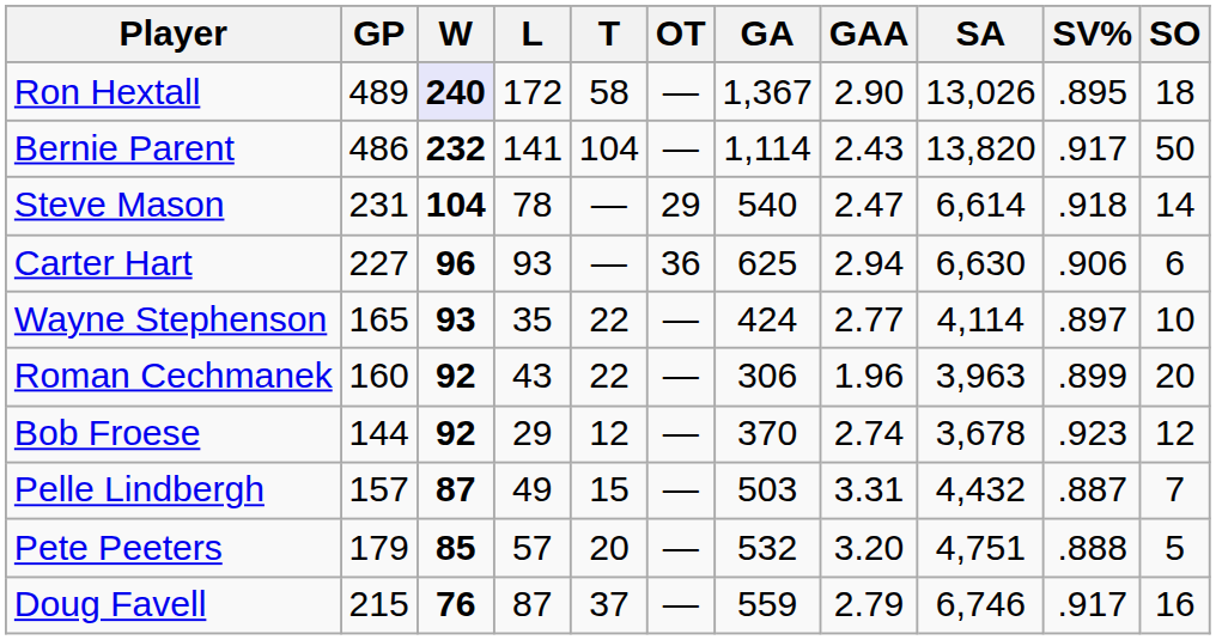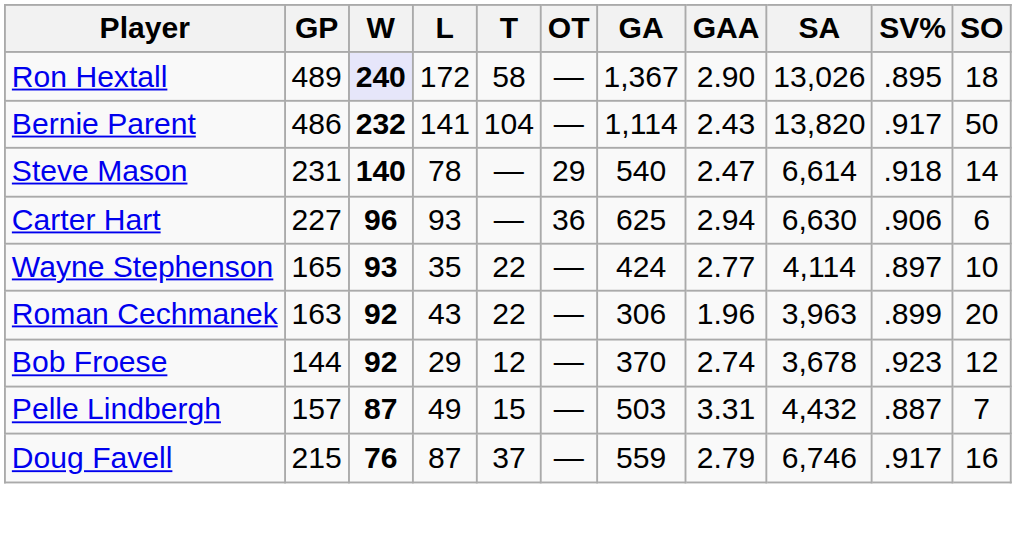 <table class="wikitable" style="text-align:center;">
 <tr>
 <th>Player</th>
 <th>GP</th>
 <th>W</th>
 <th>L</th>
 <th>T</th>
 <th>OT</th>
 <th>GA</th>
 <th>GAA</th>
 <th>SA</th>
 <th>SV%</th>
 <th>SO</th>
 </tr>
 <tr>
 <td style="text-align:left;"><a href='#'>Ron Hextall</a></td>
 <td>489</td>
 <td style="background: lavender;"><strong>240</strong></td>
 <td>172</td>
 <td>58</td>
 <td>—</td>
 <td>1,367</td>
 <td>2.90</td>
 <td>13,026</td>
 <td>.895</td>
 <td>18</td>
 </tr>
 <tr>
 <td style="text-align:left;"><a href='#'>Bernie Parent</a></td>
 <td>486</td>
 <td><strong>232</strong></td>
 <td>141</td>
 <td>104</td>
 <td>—</td>
 <td>1,114</td>
 <td>2.43</td>
 <td>13,820</td>
 <td>.917</td>
 <td>50</td>
 </tr>
 <tr>
 <td style="text-align:left;"><a href='#'>Steve Mason</a></td>
 <td>231</td>
-<td><strong>104</strong></td>
+<td><strong>140</strong></td>
 <td>78</td>
 <td>—</td>
 <td>29</td>
 <td>540</td>
 <td>2.47</td>
 <td>6,614</td>
 <td>.918</td>
 <td>14</td>
 </tr>
 <tr>
 <td style="text-align:left;"><a href='#'>Carter Hart</a></td>
 <td>227</td>
 <td><strong>96</strong></td>
 <td>93</td>
 <td>—</td>
 <td>36</td>
 <td>625</td>
 <td>2.94</td>
 <td>6,630</td>
 <td>.906</td>
 <td>6</td>
 </tr>
 <tr>
 <td style="text-align:left;"><a href='#'>Wayne Stephenson</a></td>
 <td>165</td>
 <td><strong>93</strong></td>
 <td>35</td>
 <td>22</td>
 <td>—</td>
 <td>424</td>
 <td>2.77</td>
 <td>4,114</td>
 <td>.897</td>
 <td>10</td>
 </tr>
 <tr>
 <td style="text-align:left;"><a href='#'>Roman Cechmanek</a></td>
-<td>160</td>
+<td>163</td>
 <td><strong>92</strong></td>
 <td>43</td>
 <td>22</td>
 <td>—</td>
 <td>306</td>
 <td>1.96</td>
 <td>3,963</td>
 <td>.899</td>
 <td>20</td>
 </tr>
 <tr>
 <td style="text-align:left;"><a href='#'>Bob Froese</a></td>
 <td>144</td>
 <td><strong>92</strong></td>
 <td>29</td>
 <td>12</td>
 <td>—</td>
 <td>370</td>
 <td>2.74</td>
 <td>3,678</td>
 <td>.923</td>
 <td>12</td>
 </tr>
 <tr>
 <td style="text-align:left;"><a href='#'>Pelle Lindbergh</a></td>
 <td>157</td>
 <td><strong>87</strong></td>
 <td>49</td>
 <td>15</td>
 <td>—</td>
 <td>503</td>
 <td>3.31</td>
 <td>4,432</td>
 <td>.887</td>
 <td>7</td>
 </tr>
 <tr>
-<td style="text-align:left;"><a href='#'>Pete Peeters</a></td>
-<td>179</td>
-<td><strong>85</strong></td>
-<td>57</td>
-<td>20</td>
-<td>—</td>
-<td>532</td>
-<td>3.20</td>
-<td>4,751</td>
-<td>.888</td>
-<td>5</td>
-</tr>
-<tr>
 <td style="text-align:left;"><a href='#'>Doug Favell</a></td>
 <td>215</td>
 <td><strong>76</strong></td>
 <td>87</td>
 <td>37</td>
 <td>—</td>
 <td>559</td>
 <td>2.79</td>
 <td>6,746</td>
 <td>.917</td>
 <td>16</td>
 </tr>
 </table>
